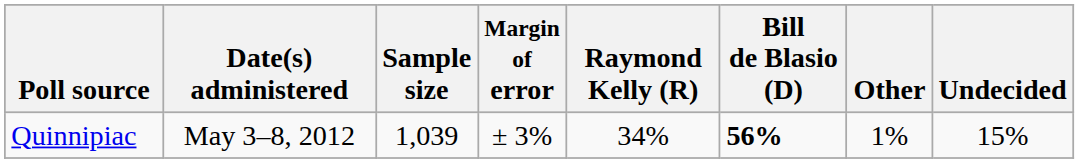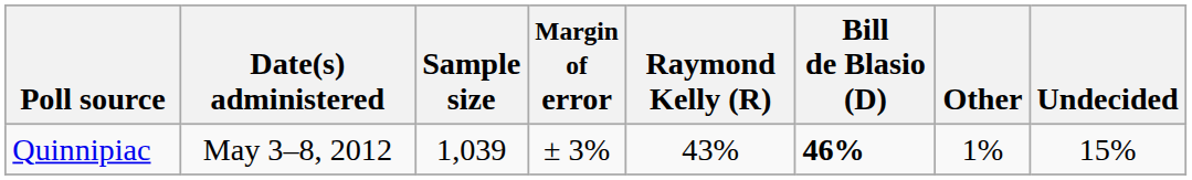 <table class="wikitable">
 <tr valign= bottom>
 <th style="width:100px;">Poll source</th>
 <th style="width:150px;">Date(s)<br>administered</th>
 <th class=small>Sample<br>size</th>
 <th><small>Margin of</small><br>error</th>
 <th style="width:100px;">Raymond<br>Kelly (R)</th>
 <th style="width:100px;">Bill<br>de Blasio (D)</th>
 <th>Other</th>
 <th>Undecided</th>
 </tr>
 <tr>
 <td><a href='#'>Quinnipiac</a></td>
 <td align=center>May 3–8, 2012</td>
 <td align=center>1,039</td>
 <td align=center>± 3%</td>
-<td align=center>34%</td>
-<td><strong>56%</strong></td>
+<td align=center>43%</td>
+<td><strong>46%</strong></td>
 <td align=center>1%</td>
 <td align=center>15%</td>
 </tr>
 </table>
